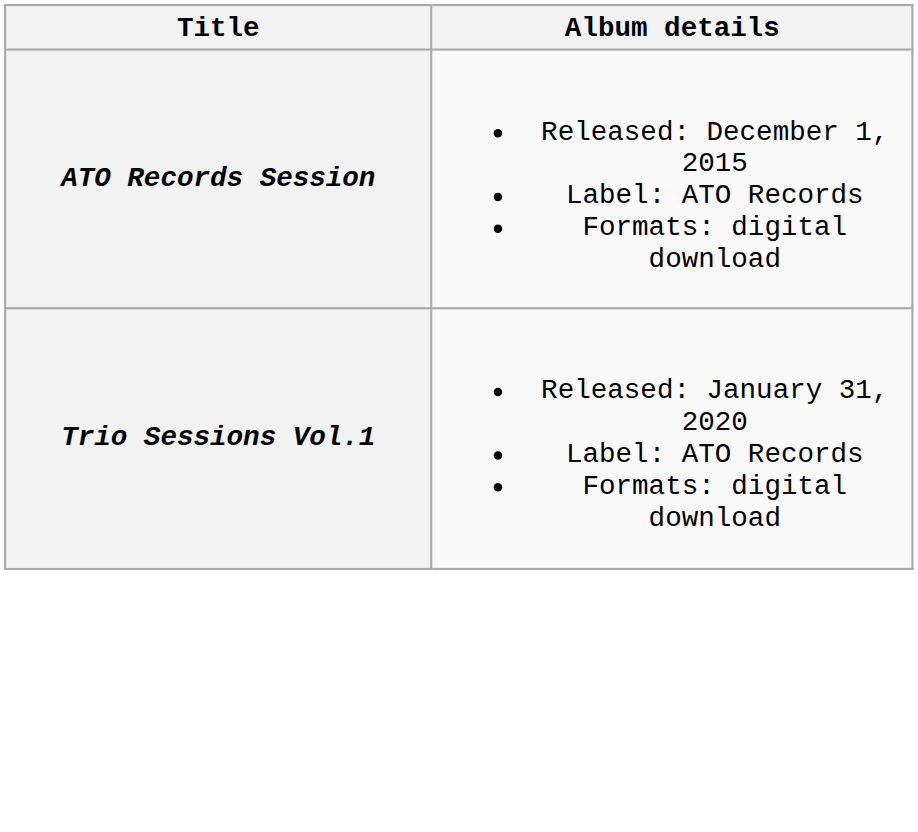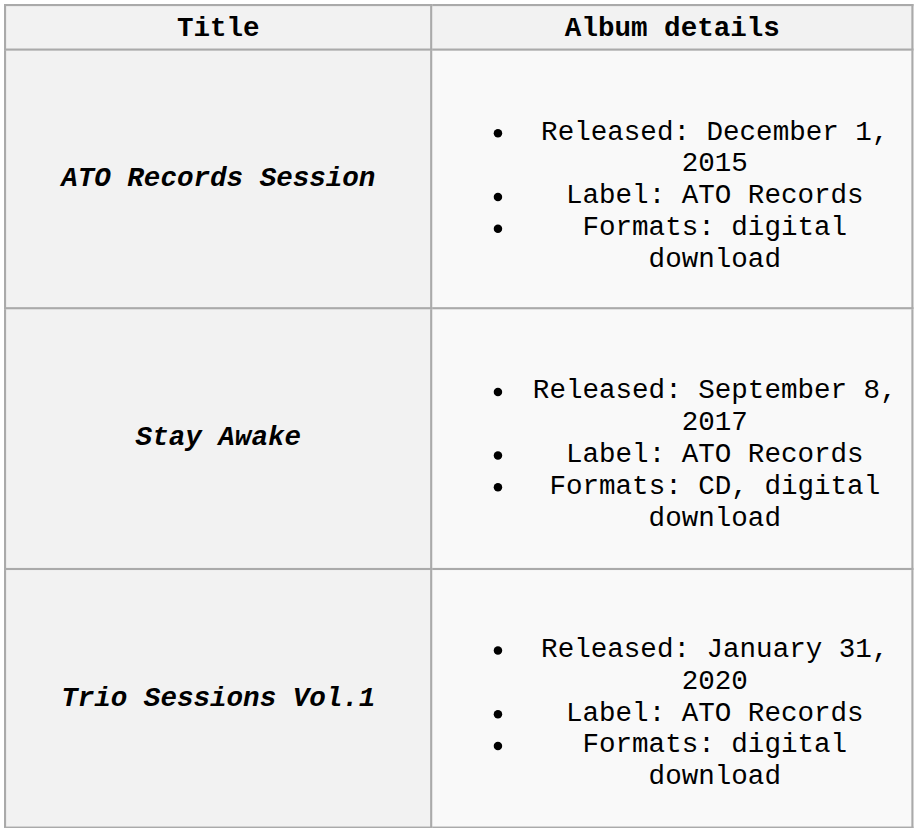 <table class="wikitable plainrowheaders" style="text-align:center;" border="1">
 <tr>
 <th scope="col" style="width:15em;">Title</th>
 <th scope="col" style="width:17em;">Album details</th>
 </tr>
 <tr>
 <th scope="row"><em>ATO Records Session</em></th>
 <td><br><ul><li>Released: December 1, 2015</li><li>Label: ATO Records</li><li>Formats: digital download</li></ul></td>
 </tr>
 <tr>
+<th scope="row"><em>Stay Awake</em></th>
+<td><br><ul><li>Released: September 8, 2017</li><li>Label: ATO Records</li><li>Formats: CD, digital download</li></ul></td>
+</tr>
+<tr>
 <th scope="row"><em>Trio Sessions Vol.1</em></th>
 <td><br><ul><li>Released: January 31, 2020</li><li>Label: ATO Records</li><li>Formats: digital download</li></ul></td>
 </tr>
 </table>
